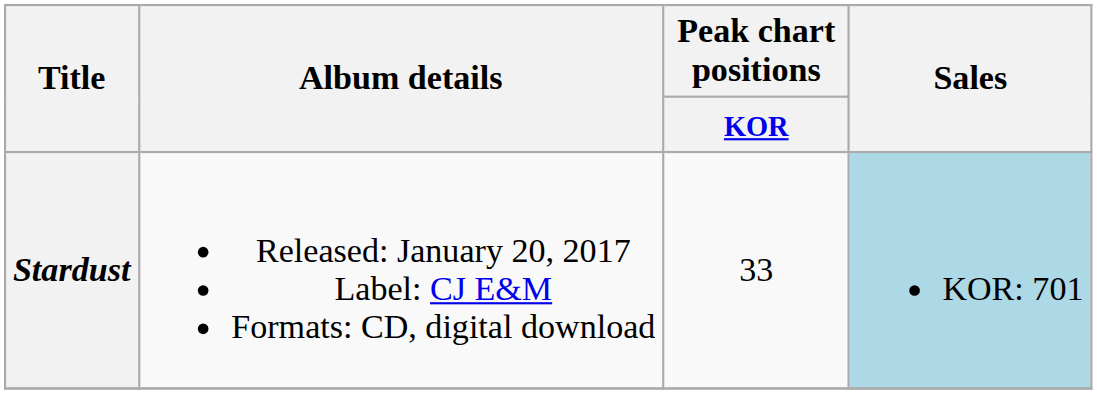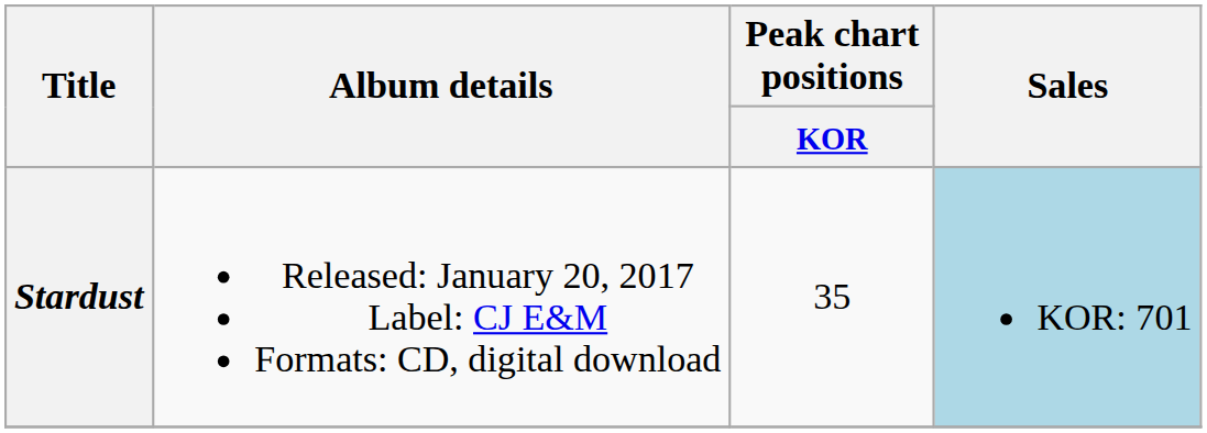 <table class="wikitable plainrowheaders" style="text-align:center;">
 <tr>
 <th scope="col" rowspan="2">Title</th>
 <th scope="col" rowspan="2">Album details</th>
 <th scope="col" colspan="1" style="width:5em;">Peak chart positions</th>
 <th scope="col" rowspan="2">Sales</th>
 </tr>
 <tr>
 <th><small><a href='#'>KOR</a></small><br></th>
 </tr>
 <tr>
 <th scope="row"><em>Stardust</em></th>
 <td><br><ul><li>Released: January 20, 2017</li><li>Label: <a href='#'>CJ E&M</a></li><li>Formats: CD, digital download</li></ul></td>
-<td>33</td>
+<td>35</td>
 <td style="background: lightblue;"><br><ul><li>KOR: 701</li></ul></td>
 </tr>
 <tr>
 </tr>
 </table>
